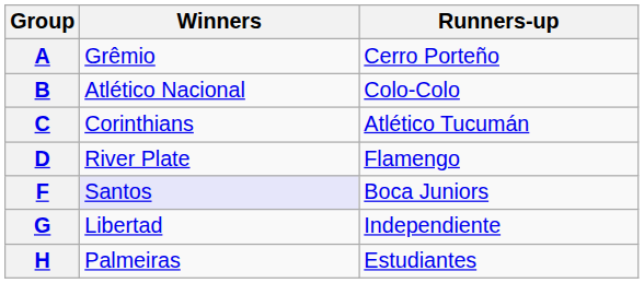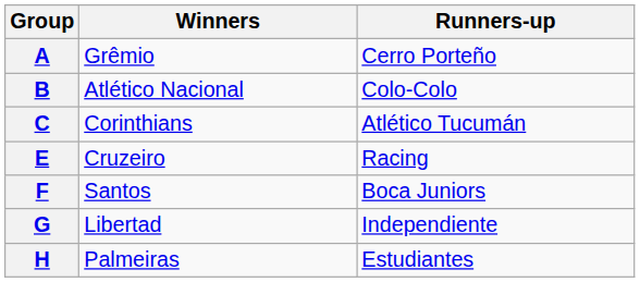 <table class="wikitable">
 <tr>
 <th>Group</th>
 <th width=200>Winners</th>
 <th width=200>Runners-up</th>
 </tr>
 <tr>
 <th><a href='#'>A</a></th>
 <td> <a href='#'>Grêmio</a></td>
 <td> <a href='#'>Cerro Porteño</a></td>
 </tr>
 <tr>
 <th><a href='#'>B</a></th>
 <td> <a href='#'>Atlético Nacional</a></td>
 <td> <a href='#'>Colo-Colo</a></td>
 </tr>
 <tr>
 <th><a href='#'>C</a></th>
 <td> <a href='#'>Corinthians</a></td>
 <td> <a href='#'>Atlético Tucumán</a></td>
 </tr>
 <tr>
-<th><a href='#'>D</a></th>
-<td> <a href='#'>River Plate</a></td>
-<td> <a href='#'>Flamengo</a></td>
+<th><a href='#'>E</a></th>
+<td> <a href='#'>Cruzeiro</a></td>
+<td> <a href='#'>Racing</a></td>
 </tr>
 <tr>
 <th><a href='#'>F</a></th>
-<td style="background: lavender;"> <a href='#'>Santos</a></td>
+<td> <a href='#'>Santos</a></td>
 <td> <a href='#'>Boca Juniors</a></td>
 </tr>
 <tr>
 <th><a href='#'>G</a></th>
 <td> <a href='#'>Libertad</a></td>
 <td> <a href='#'>Independiente</a></td>
 </tr>
 <tr>
 <th><a href='#'>H</a></th>
 <td> <a href='#'>Palmeiras</a></td>
 <td> <a href='#'>Estudiantes</a></td>
 </tr>
 </table>
